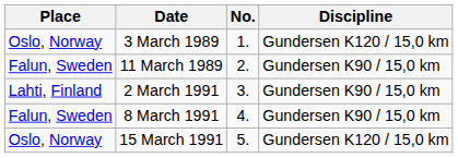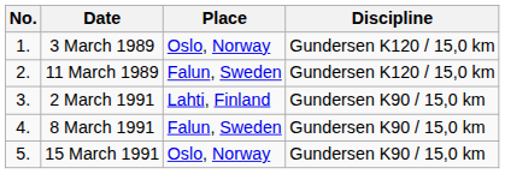 <table class="wikitable">
 <tr class="hintergrundfarbe5">
+<th width="25px">No.</th>
+<th>Date</th>
 <th>Place</th>
-<th>Date</th>
-<th width="25px">No.</th>
 <th>Discipline</th>
 </tr>
 <tr>
+<td style="text-align:center">1.</td>
+<td style="text-align:center">3 March 1989</td>
 <td><a href='#'>Oslo</a>, <a href='#'>Norway</a></td>
-<td style="text-align:center">3 March 1989</td>
-<td style="text-align:center">1.</td>
 <td>Gundersen K120 / 15,0 km</td>
 </tr>
 <tr>
+<td style="text-align:center">2.</td>
+<td style="text-align:center">11 March 1989</td>
 <td><a href='#'>Falun</a>, <a href='#'>Sweden</a></td>
-<td style="text-align:center">11 March 1989</td>
-<td style="text-align:center">2.</td>
+<td>Gundersen K120 / 15,0 km</td>
+</tr>
+<tr>
+<td style="text-align:center">3.</td>
+<td style="text-align:center">2 March 1991</td>
+<td><a href='#'>Lahti</a>, <a href='#'>Finland</a></td>
 <td>Gundersen K90 / 15,0 km</td>
 </tr>
 <tr>
-<td><a href='#'>Lahti</a>, <a href='#'>Finland</a></td>
-<td style="text-align:center">2 March 1991</td>
-<td style="text-align:center">3.</td>
+<td style="text-align:center">4.</td>
+<td style="text-align:center">8 March 1991</td>
+<td><a href='#'>Falun</a>, <a href='#'>Sweden</a></td>
 <td>Gundersen K90 / 15,0 km</td>
 </tr>
 <tr>
-<td><a href='#'>Falun</a>, <a href='#'>Sweden</a></td>
-<td style="text-align:center">8 March 1991</td>
-<td style="text-align:center">4.</td>
+<td style="text-align:center">5.</td>
+<td style="text-align:center">15 March 1991</td>
+<td><a href='#'>Oslo</a>, <a href='#'>Norway</a></td>
 <td>Gundersen K90 / 15,0 km</td>
 </tr>
-<tr>
-<td><a href='#'>Oslo</a>, <a href='#'>Norway</a></td>
-<td style="text-align:center">15 March 1991</td>
-<td style="text-align:center">5.</td>
-<td>Gundersen K120 / 15,0 km</td>
-</tr>
 </table>
